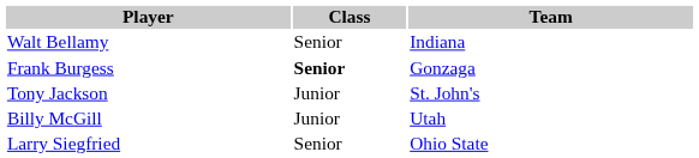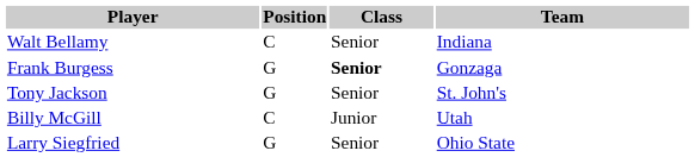 <table style="width:600px" "border:'1' 'solid' 'gray'">
 <tr>
 <th style="background:#CCCCCC;width:40%">Player</th>
+<th style="background:#CCCCCC;width:4%">Position</th>
 <th style="background:#CCCCCC;width:16%">Class</th>
 <th style="background:#CCCCCC;width:40%">Team</th>
 </tr>
 <tr>
 <td><a href='#'>Walt Bellamy</a></td>
+<td>C</td>
 <td>Senior</td>
 <td><a href='#'>Indiana</a></td>
 </tr>
 <tr>
 <td><a href='#'>Frank Burgess</a></td>
+<td>G</td>
 <td><strong>Senior</strong></td>
 <td><a href='#'>Gonzaga</a></td>
 </tr>
 <tr>
 <td><a href='#'>Tony Jackson</a></td>
-<td>Junior</td>
+<td>G</td>
+<td>Senior</td>
 <td><a href='#'>St. John's</a></td>
 </tr>
 <tr>
 <td><a href='#'>Billy McGill</a></td>
+<td>C</td>
 <td>Junior</td>
 <td><a href='#'>Utah</a></td>
 </tr>
 <tr>
 <td><a href='#'>Larry Siegfried</a></td>
+<td>G</td>
 <td>Senior</td>
 <td><a href='#'>Ohio State</a></td>
 </tr>
 </table>
